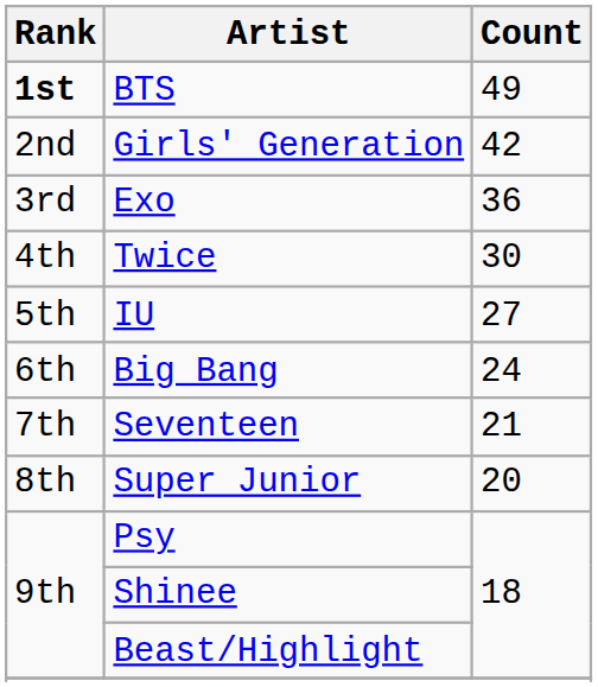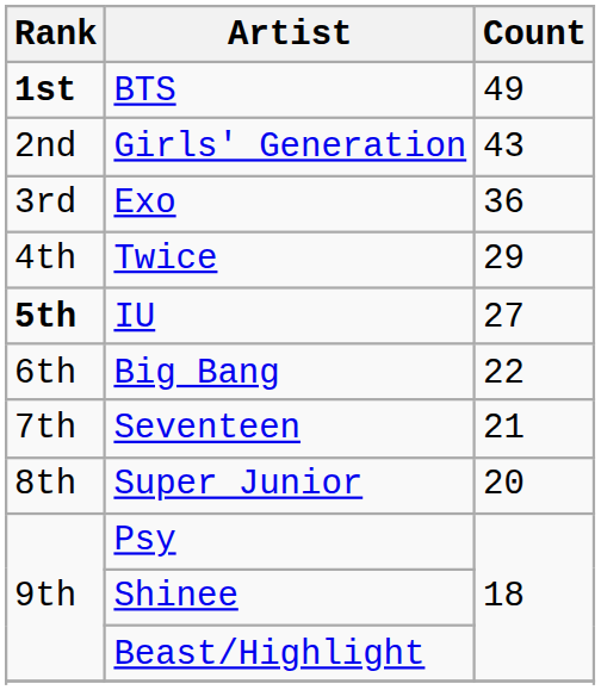 <table class="wikitable">
 <tr>
 <th>Rank</th>
 <th>Artist</th>
 <th>Count</th>
 </tr>
 <tr>
 <td><strong>1st</strong></td>
 <td><a href='#'>BTS</a></td>
 <td>49</td>
 </tr>
 <tr>
 <td>2nd</td>
 <td><a href='#'>Girls' Generation</a></td>
-<td>42</td>
+<td>43</td>
 </tr>
 <tr>
 <td>3rd</td>
 <td><a href='#'>Exo</a></td>
 <td>36</td>
 </tr>
 <tr>
 <td>4th</td>
 <td><a href='#'>Twice</a></td>
-<td>30</td>
+<td>29</td>
 </tr>
 <tr>
-<td>5th</td>
+<td><strong>5th</strong></td>
 <td><a href='#'>IU</a></td>
 <td>27</td>
 </tr>
 <tr>
 <td>6th</td>
 <td><a href='#'>Big Bang</a></td>
-<td>24</td>
+<td>22</td>
 </tr>
 <tr>
 <td>7th</td>
 <td><a href='#'>Seventeen</a></td>
 <td>21</td>
 </tr>
 <tr>
 <td>8th</td>
 <td><a href='#'>Super Junior</a></td>
 <td>20</td>
 </tr>
 <tr>
 <td rowspan="3">9th</td>
 <td><a href='#'>Psy</a></td>
 <td rowspan="3">18</td>
 </tr>
 <tr>
 <td><a href='#'>Shinee</a></td>
 </tr>
 <tr>
 <td><a href='#'>Beast/Highlight</a></td>
 </tr>
 <tr>
 </tr>
 <tr>
 </tr>
 </table>
